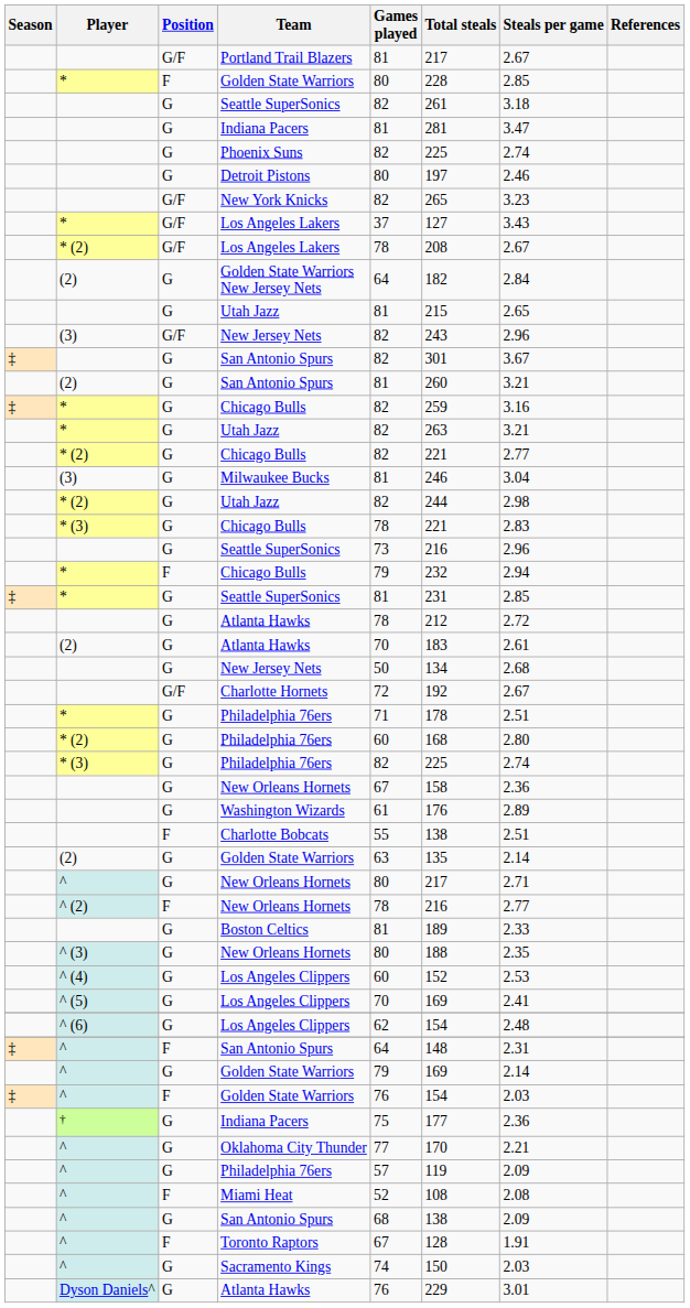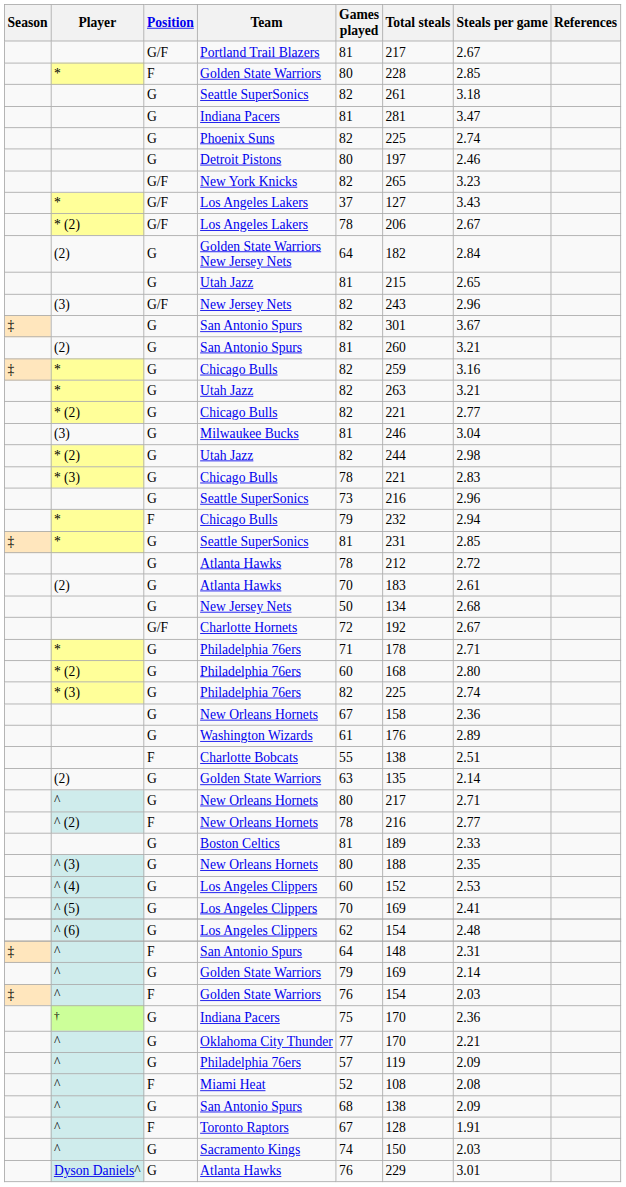 <table class="wikitable sortable">
 <tr>
 <th>Season</th>
 <th>Player</th>
 <th><a href='#'>Position</a></th>
 <th>Team</th>
 <th>Games<br>played</th>
 <th>Total steals</th>
 <th>Steals per game</th>
 <th class="unsortable">References</th>
 </tr>
 <tr>
 <td></td>
 <td></td>
 <td>G/F</td>
 <td><a href='#'>Portland Trail Blazers</a></td>
 <td>81</td>
 <td>217</td>
 <td>2.67</td>
 <td align=center></td>
 </tr>
 <tr>
 <td></td>
 <td bgcolor="#FFFF99">*</td>
 <td>F</td>
 <td><a href='#'>Golden State Warriors</a></td>
 <td>80</td>
 <td>228</td>
 <td>2.85</td>
 <td align=center></td>
 </tr>
 <tr>
 <td></td>
 <td></td>
 <td>G</td>
 <td><a href='#'>Seattle SuperSonics</a></td>
 <td>82</td>
 <td>261</td>
 <td>3.18</td>
 <td align=center></td>
 </tr>
 <tr>
 <td></td>
 <td></td>
 <td>G</td>
 <td><a href='#'>Indiana Pacers</a></td>
 <td>81</td>
 <td>281</td>
 <td>3.47</td>
 <td align=center></td>
 </tr>
 <tr>
 <td></td>
 <td></td>
 <td>G</td>
 <td><a href='#'>Phoenix Suns</a></td>
 <td>82</td>
 <td>225</td>
 <td>2.74</td>
 <td align=center></td>
 </tr>
 <tr>
 <td></td>
 <td></td>
 <td>G</td>
 <td><a href='#'>Detroit Pistons</a></td>
 <td>80</td>
 <td>197</td>
 <td>2.46</td>
 <td align=center></td>
 </tr>
 <tr>
 <td></td>
 <td></td>
 <td>G/F</td>
 <td><a href='#'>New York Knicks</a></td>
 <td>82</td>
 <td>265</td>
 <td>3.23</td>
 <td align=center></td>
 </tr>
 <tr>
 <td></td>
 <td bgcolor="#FFFF99">*</td>
 <td>G/F</td>
 <td><a href='#'>Los Angeles Lakers</a></td>
 <td>37</td>
 <td>127</td>
 <td>3.43</td>
 <td align=center></td>
 </tr>
 <tr>
 <td></td>
 <td bgcolor="#FFFF99">* (2)</td>
 <td>G/F</td>
 <td><a href='#'>Los Angeles Lakers</a></td>
 <td>78</td>
-<td>208</td>
+<td>206</td>
 <td>2.67</td>
 <td align=center></td>
 </tr>
 <tr>
 <td></td>
 <td> (2)</td>
 <td>G</td>
 <td><a href='#'>Golden State Warriors</a><br><a href='#'>New Jersey Nets</a></td>
 <td>64</td>
 <td>182</td>
 <td>2.84</td>
 <td align=center></td>
 </tr>
 <tr>
 <td></td>
 <td></td>
 <td>G</td>
 <td><a href='#'>Utah Jazz</a></td>
 <td>81</td>
 <td>215</td>
 <td>2.65</td>
 <td align=center></td>
 </tr>
 <tr>
 <td></td>
 <td> (3)</td>
 <td>G/F</td>
 <td><a href='#'>New Jersey Nets</a></td>
 <td>82</td>
 <td>243</td>
 <td>2.96</td>
 <td align=center></td>
 </tr>
 <tr>
 <td bgcolor="#FFE6BD"> ‡</td>
 <td></td>
 <td>G</td>
 <td><a href='#'>San Antonio Spurs</a></td>
 <td>82</td>
 <td>301</td>
 <td>3.67</td>
 <td align=center></td>
 </tr>
 <tr>
 <td></td>
 <td> (2)</td>
 <td>G</td>
 <td><a href='#'>San Antonio Spurs</a></td>
 <td>81</td>
 <td>260</td>
 <td>3.21</td>
 <td align=center></td>
 </tr>
 <tr>
 <td bgcolor="#FFE6BD"> ‡</td>
 <td bgcolor="#FFFF99">*</td>
 <td>G</td>
 <td><a href='#'>Chicago Bulls</a></td>
 <td>82</td>
 <td>259</td>
 <td>3.16</td>
 <td align=center></td>
 </tr>
 <tr>
 <td></td>
 <td bgcolor="#FFFF99">*</td>
 <td>G</td>
 <td><a href='#'>Utah Jazz</a></td>
 <td>82</td>
 <td>263</td>
 <td>3.21</td>
 <td align=center></td>
 </tr>
 <tr>
 <td></td>
 <td bgcolor="#FFFF99">* (2)</td>
 <td>G</td>
 <td><a href='#'>Chicago Bulls</a></td>
 <td>82</td>
 <td>221</td>
 <td>2.77</td>
 <td align=center></td>
 </tr>
 <tr>
 <td></td>
 <td> (3)</td>
 <td>G</td>
 <td><a href='#'>Milwaukee Bucks</a></td>
 <td>81</td>
 <td>246</td>
 <td>3.04</td>
 <td align=center></td>
 </tr>
 <tr>
 <td></td>
 <td bgcolor="#FFFF99">* (2)</td>
 <td>G</td>
 <td><a href='#'>Utah Jazz</a></td>
 <td>82</td>
 <td>244</td>
 <td>2.98</td>
 <td align=center></td>
 </tr>
 <tr>
 <td></td>
 <td bgcolor="#FFFF99">* (3)</td>
 <td>G</td>
 <td><a href='#'>Chicago Bulls</a></td>
 <td>78</td>
 <td>221</td>
 <td>2.83</td>
 <td align=center></td>
 </tr>
 <tr>
 <td></td>
 <td></td>
 <td>G</td>
 <td><a href='#'>Seattle SuperSonics</a></td>
 <td>73</td>
 <td>216</td>
 <td>2.96</td>
 <td align=center></td>
 </tr>
 <tr>
 <td></td>
 <td bgcolor="#FFFF99">*</td>
 <td>F</td>
 <td><a href='#'>Chicago Bulls</a></td>
 <td>79</td>
 <td>232</td>
 <td>2.94</td>
 <td align=center></td>
 </tr>
 <tr>
 <td bgcolor="#FFE6BD"> ‡</td>
 <td bgcolor="#FFFF99">*</td>
 <td>G</td>
 <td><a href='#'>Seattle SuperSonics</a></td>
 <td>81</td>
 <td>231</td>
 <td>2.85</td>
 <td align=center></td>
 </tr>
 <tr>
 <td></td>
 <td></td>
 <td>G</td>
 <td><a href='#'>Atlanta Hawks</a></td>
 <td>78</td>
 <td>212</td>
 <td>2.72</td>
 <td align=center></td>
 </tr>
 <tr>
 <td></td>
 <td> (2)</td>
 <td>G</td>
 <td><a href='#'>Atlanta Hawks</a></td>
 <td>70</td>
 <td>183</td>
 <td>2.61</td>
 <td align=center></td>
 </tr>
 <tr>
 <td></td>
 <td></td>
 <td>G</td>
 <td><a href='#'>New Jersey Nets</a></td>
 <td>50</td>
 <td>134</td>
 <td>2.68</td>
 <td align=center></td>
 </tr>
 <tr>
 <td></td>
 <td></td>
 <td>G/F</td>
 <td><a href='#'>Charlotte Hornets</a></td>
 <td>72</td>
 <td>192</td>
 <td>2.67</td>
 <td align=center></td>
 </tr>
 <tr>
 <td></td>
 <td bgcolor="#FFFF99">*</td>
 <td>G</td>
 <td><a href='#'>Philadelphia 76ers</a></td>
 <td>71</td>
 <td>178</td>
-<td>2.51</td>
+<td>2.71</td>
 <td align=center></td>
 </tr>
 <tr>
 <td></td>
 <td bgcolor="#FFFF99">* (2)</td>
 <td>G</td>
 <td><a href='#'>Philadelphia 76ers</a></td>
 <td>60</td>
 <td>168</td>
 <td>2.80</td>
 <td align=center></td>
 </tr>
 <tr>
 <td></td>
 <td bgcolor="#FFFF99">* (3)</td>
 <td>G</td>
 <td><a href='#'>Philadelphia 76ers</a></td>
 <td>82</td>
 <td>225</td>
 <td>2.74</td>
 <td align=center></td>
 </tr>
 <tr>
 <td></td>
 <td></td>
 <td>G</td>
 <td><a href='#'>New Orleans Hornets</a></td>
 <td>67</td>
 <td>158</td>
 <td>2.36</td>
 <td align=center></td>
 </tr>
 <tr>
 <td></td>
 <td></td>
 <td>G</td>
 <td><a href='#'>Washington Wizards</a></td>
 <td>61</td>
 <td>176</td>
 <td>2.89</td>
 <td align=center></td>
 </tr>
 <tr>
 <td></td>
 <td></td>
 <td>F</td>
 <td><a href='#'>Charlotte Bobcats</a></td>
 <td>55</td>
 <td>138</td>
 <td>2.51</td>
 <td align=center></td>
 </tr>
 <tr>
 <td></td>
 <td> (2)</td>
 <td>G</td>
 <td><a href='#'>Golden State Warriors</a></td>
 <td>63</td>
 <td>135</td>
 <td>2.14</td>
 <td align=center></td>
 </tr>
 <tr>
 <td></td>
 <td bgcolor="#CFECEC">^</td>
 <td>G</td>
 <td><a href='#'>New Orleans Hornets</a></td>
 <td>80</td>
 <td>217</td>
 <td>2.71</td>
 <td align=center></td>
 </tr>
 <tr>
 <td></td>
 <td bgcolor="#CFECEC">^ (2)</td>
 <td>F</td>
 <td><a href='#'>New Orleans Hornets</a></td>
 <td>78</td>
 <td>216</td>
 <td>2.77</td>
 <td align=center></td>
 </tr>
 <tr>
 <td></td>
 <td></td>
 <td>G</td>
 <td><a href='#'>Boston Celtics</a></td>
 <td>81</td>
 <td>189</td>
 <td>2.33</td>
 <td align=center></td>
 </tr>
 <tr>
 <td></td>
 <td bgcolor="#CFECEC">^ (3)</td>
 <td>G</td>
 <td><a href='#'>New Orleans Hornets</a></td>
 <td>80</td>
 <td>188</td>
 <td>2.35</td>
 <td align=center></td>
 </tr>
 <tr>
 <td></td>
 <td bgcolor="#CFECEC">^ (4)</td>
 <td>G</td>
 <td><a href='#'>Los Angeles Clippers</a></td>
 <td>60</td>
 <td>152</td>
 <td>2.53</td>
 <td align=center></td>
 </tr>
 <tr>
 <td></td>
 <td bgcolor="#CFECEC">^ (5)</td>
 <td>G</td>
 <td><a href='#'>Los Angeles Clippers</a></td>
 <td>70</td>
 <td>169</td>
 <td>2.41</td>
 <td align=center></td>
 </tr>
 <tr>
 </tr>
 <tr>
 <td></td>
 <td bgcolor="#CFECEC">^ (6)</td>
 <td>G</td>
 <td><a href='#'>Los Angeles Clippers</a></td>
 <td>62</td>
 <td>154</td>
 <td>2.48</td>
 <td align=center></td>
 </tr>
 <tr>
 </tr>
 <tr>
 <td bgcolor="#FFE6BD"> ‡</td>
 <td bgcolor="#CFECEC">^ </td>
 <td>F</td>
 <td><a href='#'>San Antonio Spurs</a></td>
 <td>64</td>
 <td>148</td>
 <td>2.31</td>
 <td align=center></td>
 </tr>
 <tr>
 <td></td>
 <td bgcolor="#CFECEC">^</td>
 <td>G</td>
 <td><a href='#'>Golden State Warriors</a></td>
 <td>79</td>
 <td>169</td>
 <td>2.14</td>
 <td align=center></td>
 </tr>
 <tr>
 <td bgcolor="#FFE6BD"> ‡</td>
 <td bgcolor="#CFECEC">^</td>
 <td>F</td>
 <td><a href='#'>Golden State Warriors</a></td>
 <td>76</td>
 <td>154</td>
 <td>2.03</td>
 <td align=center></td>
 </tr>
 <tr>
 <td></td>
 <td bgcolor="#CCFF99"><sup>†</sup></td>
 <td>G</td>
 <td><a href='#'>Indiana Pacers</a></td>
 <td>75</td>
-<td>177</td>
+<td>170</td>
 <td>2.36</td>
 <td align=center></td>
 </tr>
 <tr>
 <td></td>
 <td bgcolor="#CFECEC">^</td>
 <td>G</td>
 <td><a href='#'>Oklahoma City Thunder</a></td>
 <td>77</td>
 <td>170</td>
 <td>2.21</td>
 <td align=center></td>
 </tr>
 <tr>
 <td></td>
 <td bgcolor="#CFECEC">^</td>
 <td>G</td>
 <td><a href='#'>Philadelphia 76ers</a></td>
 <td>57</td>
 <td>119</td>
 <td>2.09</td>
 <td align=center></td>
 </tr>
 <tr>
 <td></td>
 <td bgcolor="#CFECEC">^</td>
 <td>F</td>
 <td><a href='#'>Miami Heat</a></td>
 <td>52</td>
 <td>108</td>
 <td>2.08</td>
 <td align=center></td>
 </tr>
 <tr>
 <td></td>
 <td bgcolor="#CFECEC">^</td>
 <td>G</td>
 <td><a href='#'>San Antonio Spurs</a></td>
 <td>68</td>
 <td>138</td>
 <td>2.09</td>
 <td align=center></td>
 </tr>
 <tr>
 <td></td>
 <td bgcolor="#CFECEC">^</td>
 <td>F</td>
 <td><a href='#'>Toronto Raptors</a></td>
 <td>67</td>
 <td>128</td>
 <td>1.91</td>
 <td align=center></td>
 </tr>
 <tr>
 <td></td>
 <td bgcolor="#CFECEC">^</td>
 <td>G</td>
 <td><a href='#'>Sacramento Kings</a></td>
 <td>74</td>
 <td>150</td>
 <td>2.03</td>
 <td align=center></td>
 </tr>
 <tr>
 <td></td>
 <td bgcolor="#CFECEC"><a href='#'>Dyson Daniels</a>^</td>
 <td>G</td>
 <td><a href='#'>Atlanta Hawks</a></td>
 <td>76</td>
 <td>229</td>
 <td>3.01</td>
 <td align=center></td>
 </tr>
 </table>
